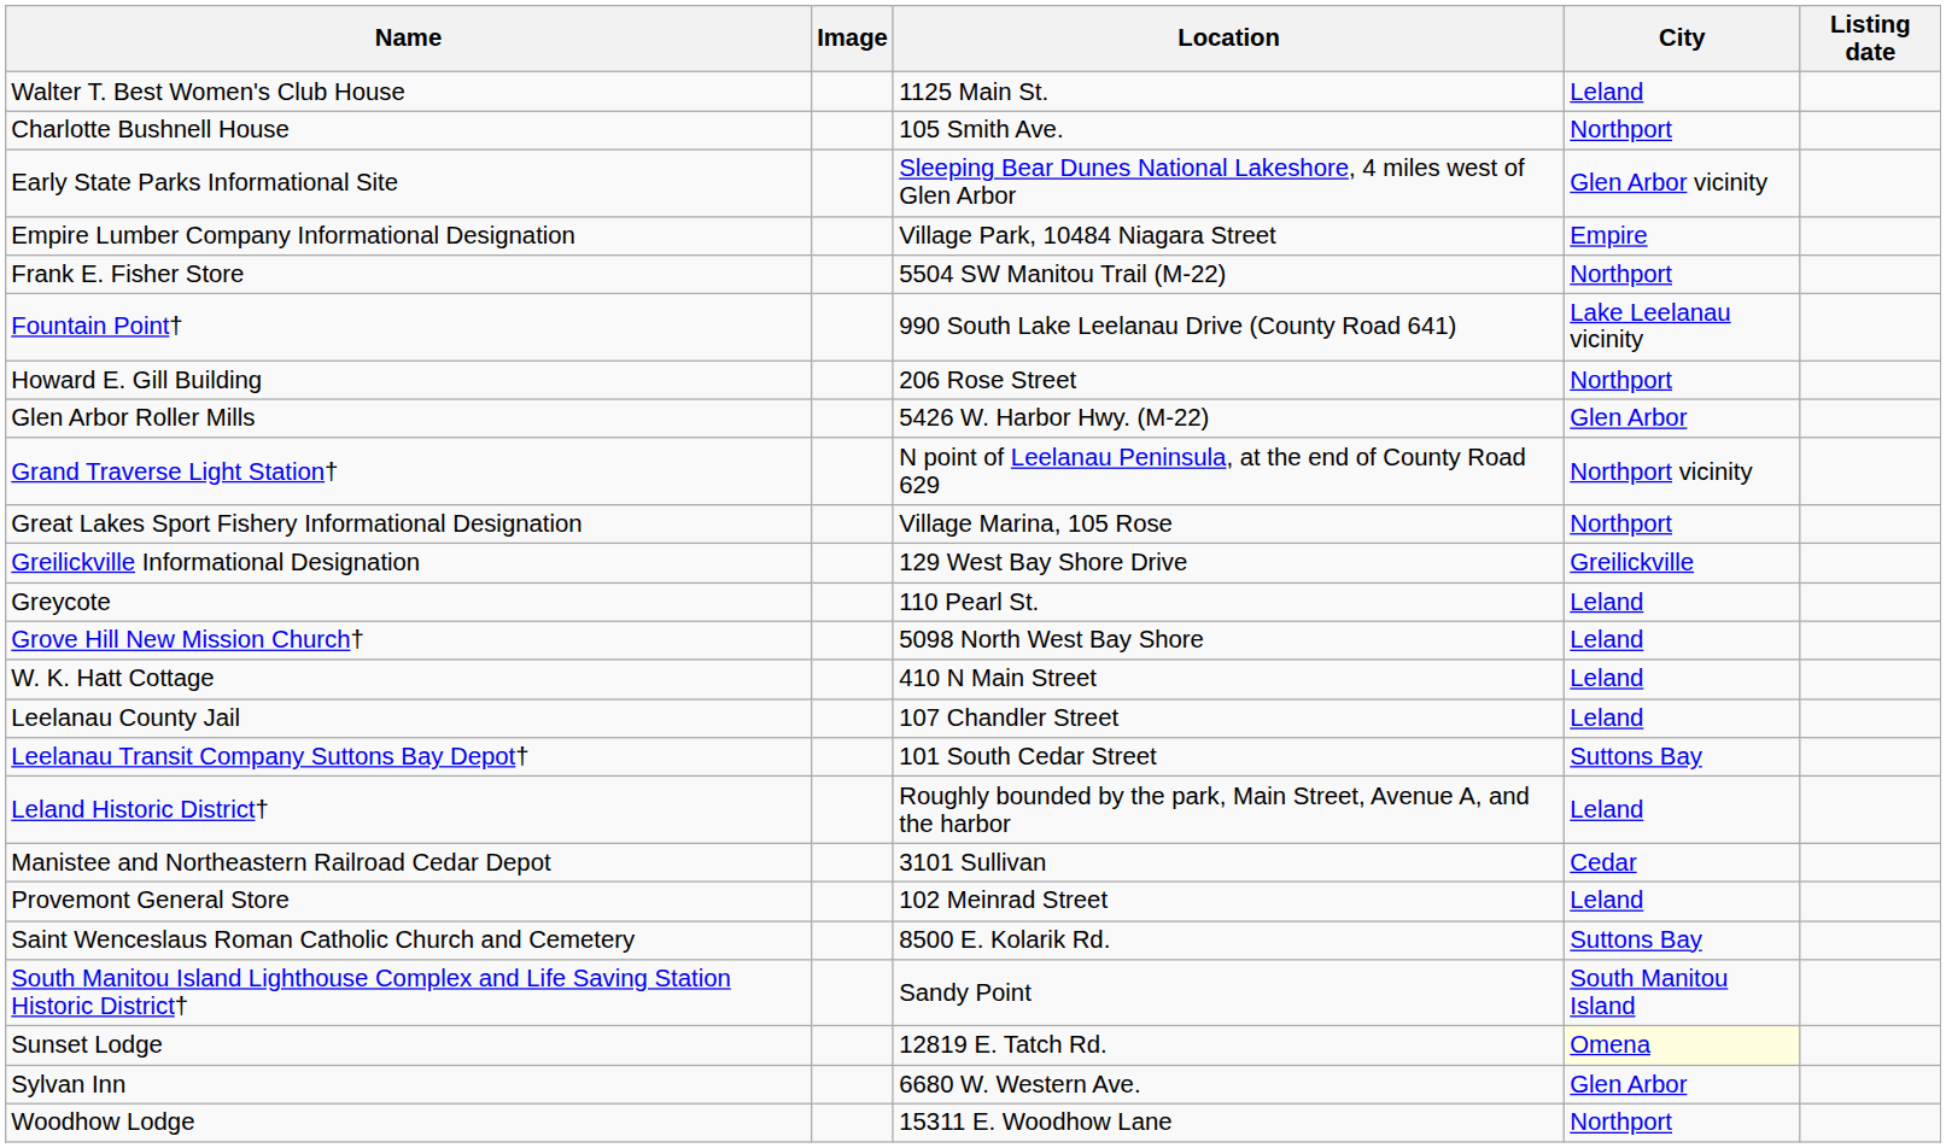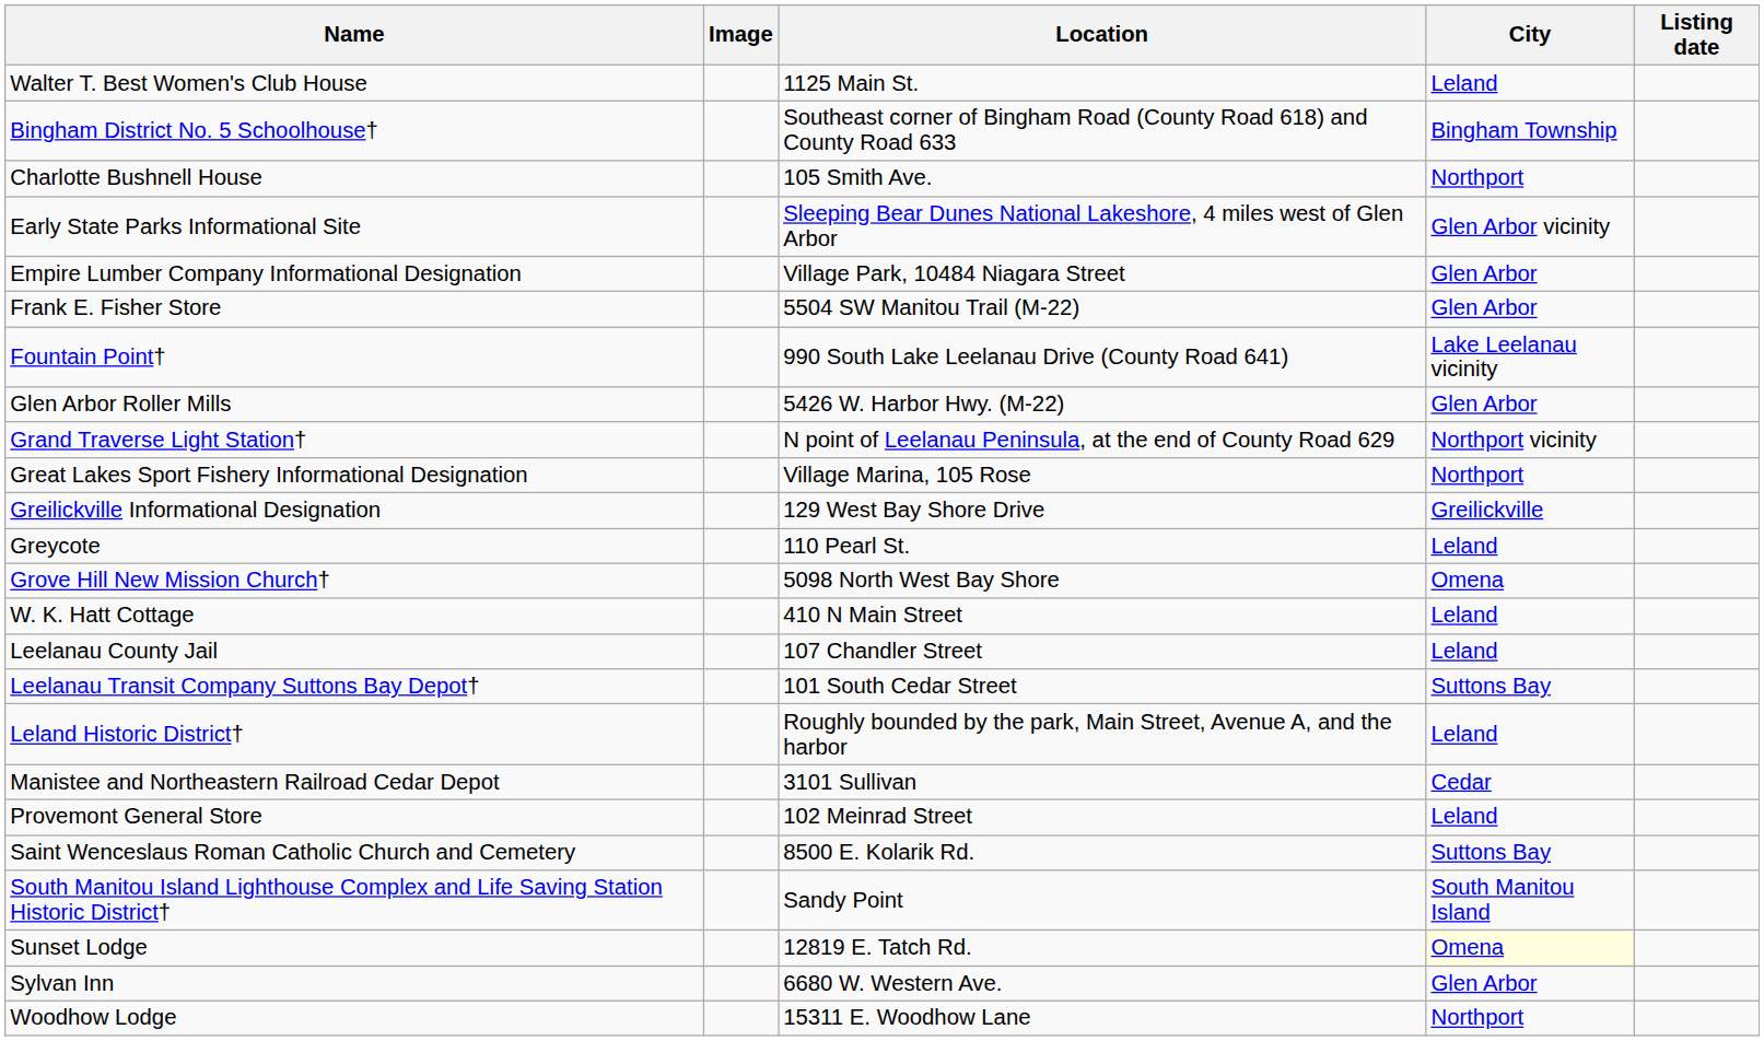 <table class="wikitable sortable" style="width:100%">
 <tr>
 <th>Name</th>
 <th>Image</th>
 <th>Location</th>
 <th>City</th>
 <th>Listing date</th>
 </tr>
 <tr>
 <td>Walter T. Best Women's Club House</td>
 <td></td>
 <td>1125 Main St.</td>
 <td><a href='#'>Leland</a></td>
+<td></td>
+</tr>
+<tr>
+<td><a href='#'>Bingham District No. 5 Schoolhouse</a>†</td>
+<td></td>
+<td>Southeast corner of Bingham Road (County Road 618) and County Road 633</td>
+<td><a href='#'>Bingham Township</a></td>
 <td></td>
 </tr>
 <tr>
 <td>Charlotte Bushnell House</td>
 <td></td>
 <td>105 Smith Ave.</td>
 <td><a href='#'>Northport</a></td>
 <td></td>
 </tr>
 <tr>
 <td Michigan State Park Commission>Early State Parks Informational Site</td>
 <td></td>
 <td><a href='#'>Sleeping Bear Dunes National Lakeshore</a>, 4 miles west of Glen Arbor</td>
 <td><a href='#'>Glen Arbor</a> vicinity</td>
 <td></td>
 </tr>
 <tr>
 <td>Empire Lumber Company Informational Designation</td>
 <td></td>
 <td Village Park (Empire, Michigan)>Village Park, 10484 Niagara Street</td>
-<td><a href='#'>Empire</a></td>
+<td><a href='#'>Glen Arbor</a></td>
 <td></td>
 </tr>
 <tr>
 <td>Frank E. Fisher Store</td>
 <td></td>
 <td>5504 SW Manitou Trail (M-22)</td>
-<td><a href='#'>Northport</a></td>
+<td><a href='#'>Glen Arbor</a></td>
 <td></td>
 </tr>
 <tr>
 <td><a href='#'>Fountain Point</a>†</td>
 <td></td>
 <td>990 South Lake Leelanau Drive (County Road 641)</td>
 <td><a href='#'>Lake Leelanau</a> vicinity</td>
-<td></td>
-</tr>
-<tr>
-<td>Howard E. Gill Building</td>
-<td></td>
-<td>206 Rose Street</td>
-<td><a href='#'>Northport</a></td>
 <td></td>
 </tr>
 <tr>
 <td>Glen Arbor Roller Mills</td>
 <td></td>
 <td>5426 W. Harbor Hwy. (M-22)</td>
 <td><a href='#'>Glen Arbor</a></td>
 <td></td>
 </tr>
 <tr>
 <td><a href='#'>Grand Traverse Light Station</a>†</td>
 <td></td>
 <td>N point of <a href='#'>Leelanau Peninsula</a>, at the end of County Road 629</td>
 <td><a href='#'>Northport</a> vicinity</td>
 <td></td>
 </tr>
 <tr>
 <td>Great Lakes Sport Fishery Informational Designation</td>
 <td></td>
 <td>Village Marina, 105 Rose</td>
 <td><a href='#'>Northport</a></td>
 <td></td>
 </tr>
 <tr>
 <td><a href='#'>Greilickville</a> Informational Designation</td>
 <td></td>
 <td>129 West Bay Shore Drive</td>
 <td><a href='#'>Greilickville</a></td>
 <td></td>
 </tr>
 <tr>
 <td>Greycote</td>
 <td></td>
 <td>110 Pearl St.</td>
 <td><a href='#'>Leland</a></td>
 <td></td>
 </tr>
 <tr>
 <td><a href='#'>Grove Hill New Mission Church</a>†</td>
 <td></td>
 <td>5098 North West Bay Shore</td>
-<td><a href='#'>Leland</a></td>
+<td><a href='#'>Omena</a></td>
 <td></td>
 </tr>
 <tr>
 <td>W. K. Hatt Cottage</td>
 <td></td>
 <td>410 N Main Street</td>
 <td><a href='#'>Leland</a></td>
 <td></td>
 </tr>
 <tr>
 <td>Leelanau County Jail</td>
 <td></td>
 <td>107 Chandler Street</td>
 <td><a href='#'>Leland</a></td>
 <td></td>
 </tr>
 <tr>
 <td><a href='#'>Leelanau Transit Company Suttons Bay Depot</a>†</td>
 <td></td>
 <td>101 South Cedar Street</td>
 <td><a href='#'>Suttons Bay</a></td>
 <td></td>
 </tr>
 <tr>
 <td><a href='#'>Leland Historic District</a>†</td>
 <td></td>
 <td>Roughly bounded by the park, Main Street, Avenue A, and the harbor</td>
 <td><a href='#'>Leland</a></td>
 <td></td>
 </tr>
 <tr>
 <td>Manistee and Northeastern Railroad Cedar Depot</td>
 <td></td>
 <td>3101 Sullivan</td>
 <td><a href='#'>Cedar</a></td>
 <td></td>
 </tr>
 <tr>
 <td>Provemont General Store</td>
 <td></td>
 <td>102 Meinrad Street</td>
 <td><a href='#'>Leland</a></td>
 <td></td>
 </tr>
 <tr>
 <td>Saint Wenceslaus Roman Catholic Church and Cemetery</td>
 <td></td>
 <td>8500 E. Kolarik Rd.</td>
 <td><a href='#'>Suttons Bay</a></td>
 <td></td>
 </tr>
 <tr>
 <td><a href='#'>South Manitou Island Lighthouse Complex and Life Saving Station Historic District</a>†</td>
 <td></td>
 <td Sandy Point (Michigan)>Sandy Point</td>
 <td><a href='#'>South Manitou Island</a></td>
 <td></td>
 </tr>
 <tr>
 <td Sunset Lodge (Omena, Michigan)>Sunset Lodge</td>
 <td></td>
 <td>12819 E. Tatch Rd.</td>
 <td style="background: lightyellow;"><a href='#'>Omena</a></td>
 <td></td>
 </tr>
 <tr>
 <td>Sylvan Inn</td>
 <td></td>
 <td>6680 W. Western Ave.</td>
 <td><a href='#'>Glen Arbor</a></td>
 <td></td>
 </tr>
 <tr>
 <td>Woodhow Lodge</td>
 <td></td>
 <td>15311 E. Woodhow Lane</td>
 <td><a href='#'>Northport</a></td>
 <td></td>
 </tr>
 </table>
